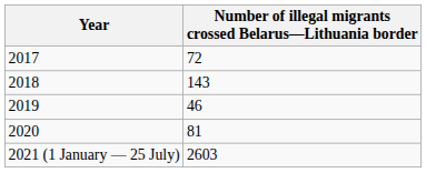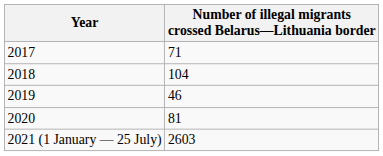 <table class="wikitable">
 <tr>
 <th>Year</th>
 <th>Number of illegal migrants<br>crossed Belarus—Lithuania border</th>
 </tr>
 <tr>
 <td>2017</td>
-<td>72</td>
+<td>71</td>
 </tr>
 <tr>
 <td>2018</td>
-<td>143</td>
+<td>104</td>
 </tr>
 <tr>
 <td>2019</td>
 <td>46</td>
 </tr>
 <tr>
 <td>2020</td>
 <td>81</td>
 </tr>
 <tr>
 <td>2021 (1 January — 25 July)</td>
 <td>2603</td>
 </tr>
 </table>
